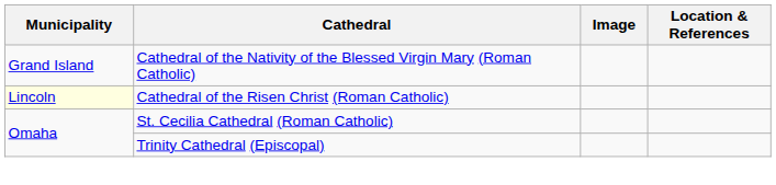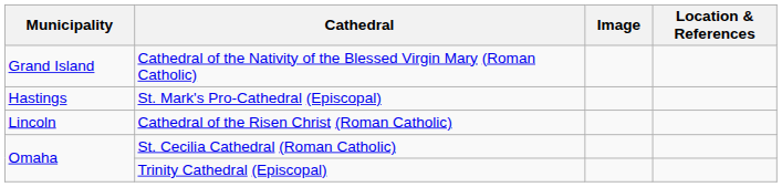 <table width=65% class="wikitable">
 <tr>
 <th width = 10%>Municipality</th>
 <th width = 40%>Cathedral</th>
 <th width = 5%>Image</th>
 <th width = 10%>Location & References</th>
 </tr>
 <tr>
 <td><a href='#'>Grand Island</a></td>
 <td><a href='#'>Cathedral of the Nativity of the Blessed Virgin Mary</a> <a href='#'>(Roman Catholic)</a></td>
 <td></td>
 <td><small></small><br></td>
 </tr>
 <tr>
-<td style="background: lightyellow;"><a href='#'>Lincoln</a></td>
+<td><a href='#'>Hastings</a></td>
+<td><a href='#'>St. Mark's Pro-Cathedral</a> <a href='#'>(Episcopal)</a></td>
+<td></td>
+<td><small></small><br></td>
+</tr>
+<tr>
+<td><a href='#'>Lincoln</a></td>
 <td><a href='#'>Cathedral of the Risen Christ</a> <a href='#'>(Roman Catholic)</a></td>
 <td></td>
 <td><small></small><br></td>
 </tr>
 <tr>
 <td rowspan=2><a href='#'>Omaha</a></td>
 <td><a href='#'>St. Cecilia Cathedral</a> <a href='#'>(Roman Catholic)</a></td>
 <td></td>
 <td><small></small><br></td>
 </tr>
 <tr>
 <td><a href='#'>Trinity Cathedral</a> <a href='#'>(Episcopal)</a></td>
 <td></td>
 <td><small></small><br></td>
 </tr>
 </table>
